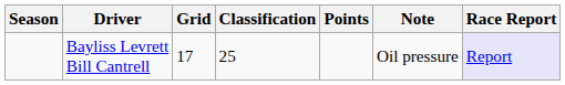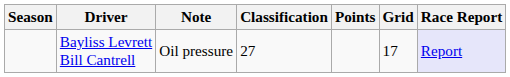 <table class="wikitable" style="font-size: 95%;">
 <tr>
 <th>Season</th>
 <th>Driver</th>
-<th>Grid</th>
+<th>Note</th>
 <th>Classification</th>
 <th>Points</th>
-<th>Note</th>
+<th>Grid</th>
 <th>Race Report</th>
 </tr>
 <tr>
 <td></td>
 <td><a href='#'>Bayliss Levrett</a><br><a href='#'>Bill Cantrell</a></td>
+<td>Oil pressure</td>
+<td>27</td>
+<td></td>
 <td>17</td>
-<td>25</td>
-<td></td>
-<td>Oil pressure</td>
 <td style="background: lavender;"><a href='#'>Report</a></td>
 </tr>
 </table>
